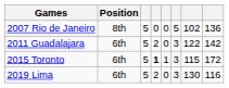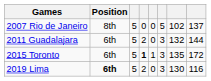 <table class="wikitable" style="text-align:center; font-size:90%;">
 <tr>
 <th>Games</th>
 <th>Position</th>
 <th></th>
 <th></th>
 <th></th>
 <th></th>
 <th></th>
 <th></th>
 </tr>
 <tr>
 <td align=left> <a href='#'>2007 Rio de Janeiro</a></td>
 <td>8th</td>
 <td>5</td>
 <td>0</td>
 <td>0</td>
 <td>5</td>
 <td>102</td>
-<td>136</td>
+<td>137</td>
 </tr>
 <tr>
 <td align=left> <a href='#'>2011 Guadalajara</a></td>
 <td>6th</td>
 <td>5</td>
 <td>2</td>
 <td>0</td>
 <td>3</td>
-<td>122</td>
-<td>142</td>
+<td>132</td>
+<td>144</td>
 </tr>
 <tr>
 <td align=left> <a href='#'>2015 Toronto</a></td>
 <td>6th</td>
 <td>5</td>
 <td><strong>1</strong></td>
 <td>1</td>
 <td>3</td>
-<td>115</td>
+<td>135</td>
 <td>172</td>
 </tr>
 <tr>
 <td align=left> <a href='#'>2019 Lima</a></td>
-<td>6th</td>
+<td><strong>6th</strong></td>
 <td>5</td>
 <td>2</td>
 <td>0</td>
 <td>3</td>
 <td>130</td>
 <td>116</td>
 </tr>
 </table>
